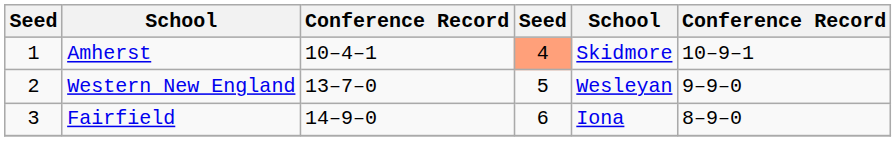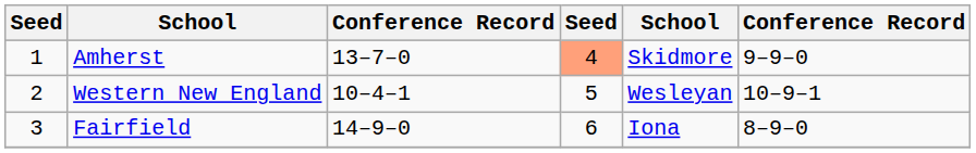 <table class="wikitable">
 <tr>
 <th>Seed</th>
 <th>School</th>
 <th>Conference Record</th>
 <th>Seed</th>
 <th>School</th>
 <th>Conference Record</th>
 </tr>
 <tr>
 <td align=center>1</td>
 <td><a href='#'>Amherst</a></td>
-<td>10–4–1</td>
+<td>13–7–0</td>
 <td align=center style="background: lightsalmon;">4</td>
 <td><a href='#'>Skidmore</a></td>
-<td>10–9–1</td>
+<td>9–9–0</td>
 </tr>
 <tr>
 <td align=center>2</td>
 <td><a href='#'>Western New England</a></td>
-<td>13–7–0</td>
+<td>10–4–1</td>
 <td align=center>5</td>
 <td><a href='#'>Wesleyan</a></td>
-<td>9–9–0</td>
+<td>10–9–1</td>
 </tr>
 <tr>
 <td align=center>3</td>
 <td><a href='#'>Fairfield</a></td>
 <td>14–9–0</td>
 <td align=center>6</td>
 <td><a href='#'>Iona</a></td>
 <td>8–9–0</td>
 </tr>
 <tr>
 </tr>
 </table>
